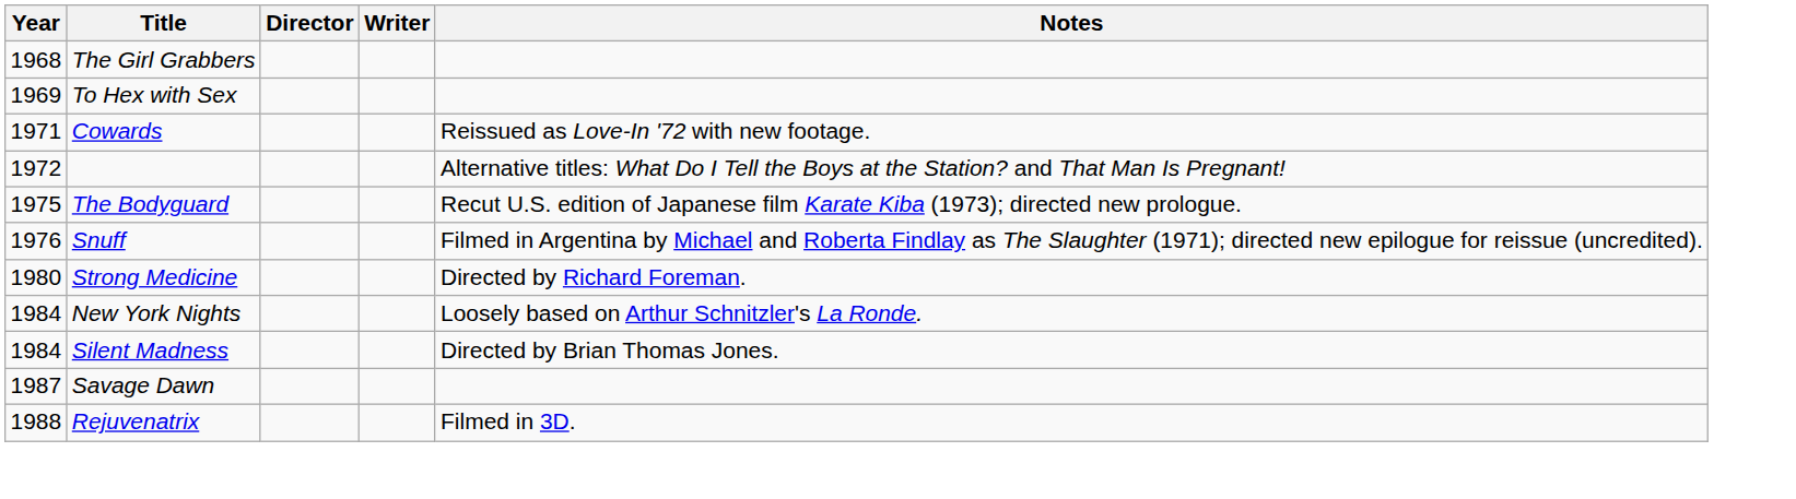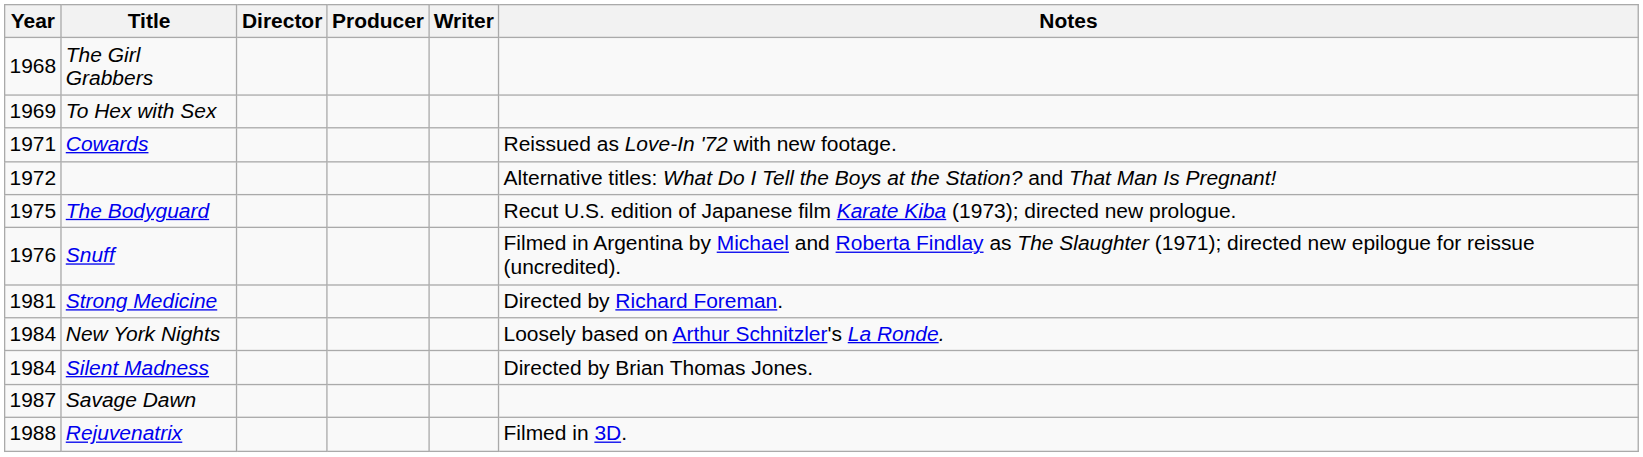 <table class="wikitable">
 <tr>
 <th>Year</th>
 <th>Title</th>
 <th>Director</th>
+<th>Producer</th>
 <th>Writer</th>
 <th>Notes</th>
 </tr>
 <tr>
 <td>1968</td>
 <td><em>The Girl Grabbers</em></td>
+<td></td>
 <td></td>
 <td></td>
 <td></td>
 </tr>
 <tr>
 <td>1969</td>
 <td><em>To Hex with Sex</em></td>
 <td></td>
 <td></td>
 <td></td>
+<td></td>
 </tr>
 <tr>
 <td>1971</td>
 <td><em><a href='#'>Cowards</a></em></td>
 <td></td>
 <td></td>
+<td></td>
 <td>Reissued as <em>Love-In '72</em> with new footage.</td>
 </tr>
 <tr>
 <td>1972</td>
+<td></td>
 <td></td>
 <td></td>
 <td></td>
 <td>Alternative titles: <em>What Do I Tell the Boys at the Station?</em> and <em>That Man Is Pregnant!</em></td>
 </tr>
 <tr>
 <td>1975</td>
 <td><em><a href='#'>The Bodyguard</a></em></td>
 <td></td>
 <td></td>
+<td></td>
 <td>Recut U.S. edition of Japanese film <em><a href='#'>Karate Kiba</a></em> (1973); directed new prologue.</td>
 </tr>
 <tr>
 <td>1976</td>
 <td><em><a href='#'>Snuff</a></em> </td>
 <td></td>
 <td></td>
+<td></td>
 <td>Filmed in Argentina by <a href='#'>Michael</a> and <a href='#'>Roberta Findlay</a> as <em>The Slaughter</em> (1971); directed new epilogue for reissue (uncredited).</td>
 </tr>
 <tr>
-<td>1980</td>
+<td>1981</td>
 <td><em><a href='#'>Strong Medicine</a></em></td>
+<td></td>
 <td></td>
 <td></td>
 <td>Directed by <a href='#'>Richard Foreman</a>.</td>
 </tr>
 <tr>
 <td>1984</td>
 <td><em>New York Nights</em></td>
 <td></td>
 <td></td>
+<td></td>
 <td>Loosely based on <a href='#'>Arthur Schnitzler</a>'s <em><a href='#'>La Ronde</a>.</em></td>
 </tr>
 <tr>
 <td>1984</td>
 <td><em><a href='#'>Silent Madness</a></em></td>
+<td></td>
 <td></td>
 <td></td>
 <td>Directed by Brian Thomas Jones.</td>
 </tr>
 <tr>
 <td>1987</td>
 <td><em>Savage Dawn</em></td>
 <td></td>
 <td></td>
 <td></td>
+<td></td>
 </tr>
 <tr>
 <td>1988</td>
 <td><em><a href='#'>Rejuvenatrix</a></em></td>
 <td></td>
 <td></td>
+<td></td>
 <td>Filmed in <a href='#'>3D</a>.</td>
 </tr>
 </table>
